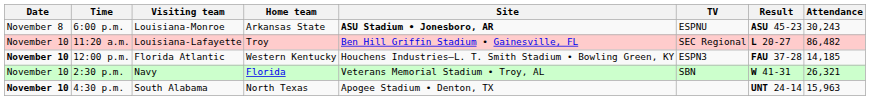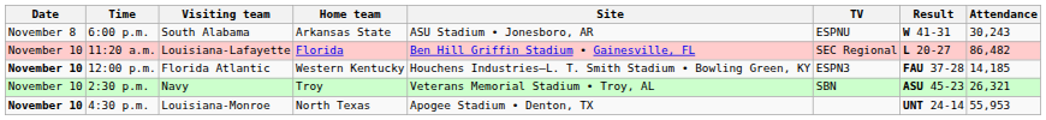 <table class="wikitable" style="font-size:95%;">
 <tr>
 <th>Date</th>
 <th>Time</th>
 <th>Visiting team</th>
 <th>Home team</th>
 <th>Site</th>
 <th>TV</th>
 <th>Result</th>
 <th>Attendance</th>
 </tr>
 <tr style=>
 <td>November 8</td>
 <td>6:00 p.m.</td>
-<td>Louisiana-Monroe</td>
+<td>South Alabama</td>
 <td>Arkansas State</td>
-<td><strong>ASU Stadium • Jonesboro, AR</strong></td>
+<td>ASU Stadium • Jonesboro, AR</td>
 <td>ESPNU</td>
-<td><strong>ASU</strong> 45-23</td>
+<td><strong>W</strong> 41-31</td>
 <td>30,243</td>
 </tr>
 <tr style="background:#fcc;">
 <td>November 10</td>
 <td>11:20 a.m.</td>
 <td>Louisiana-Lafayette</td>
-<td>Troy</td>
+<td><a href='#'>Florida</a></td>
 <td><a href='#'>Ben Hill Griffin Stadium</a> • <a href='#'>Gainesville, FL</a></td>
 <td>SEC Regional</td>
 <td><strong>L</strong> 20-27</td>
 <td>86,482</td>
 </tr>
 <tr style=>
 <td><strong>November 10</strong></td>
 <td>12:00 p.m.</td>
 <td>Florida Atlantic</td>
 <td>Western Kentucky</td>
 <td>Houchens Industries–L. T. Smith Stadium • Bowling Green, KY</td>
 <td>ESPN3</td>
 <td><strong>FAU</strong> 37-28</td>
 <td>14,185</td>
 </tr>
 <tr style="background:#cfc;">
 <td>November 10</td>
 <td>2:30 p.m.</td>
 <td>Navy</td>
-<td><a href='#'>Florida</a></td>
+<td>Troy</td>
 <td>Veterans Memorial Stadium • Troy, AL</td>
 <td>SBN</td>
-<td><strong>W</strong> 41-31</td>
+<td><strong>ASU</strong> 45-23</td>
 <td>26,321</td>
 </tr>
 <tr style=>
 <td><strong>November 10</strong></td>
 <td>4:30 p.m.</td>
-<td>South Alabama</td>
+<td>Louisiana-Monroe</td>
 <td>North Texas</td>
 <td>Apogee Stadium • Denton, TX</td>
 <td></td>
 <td><strong>UNT</strong> 24-14</td>
-<td>15,963</td>
+<td>55,953</td>
 </tr>
 </table>
